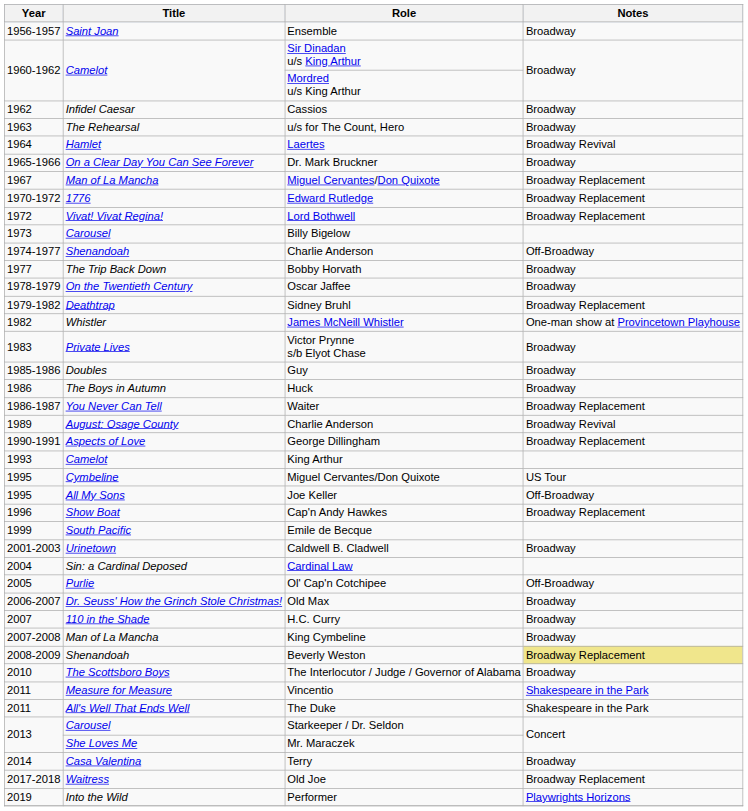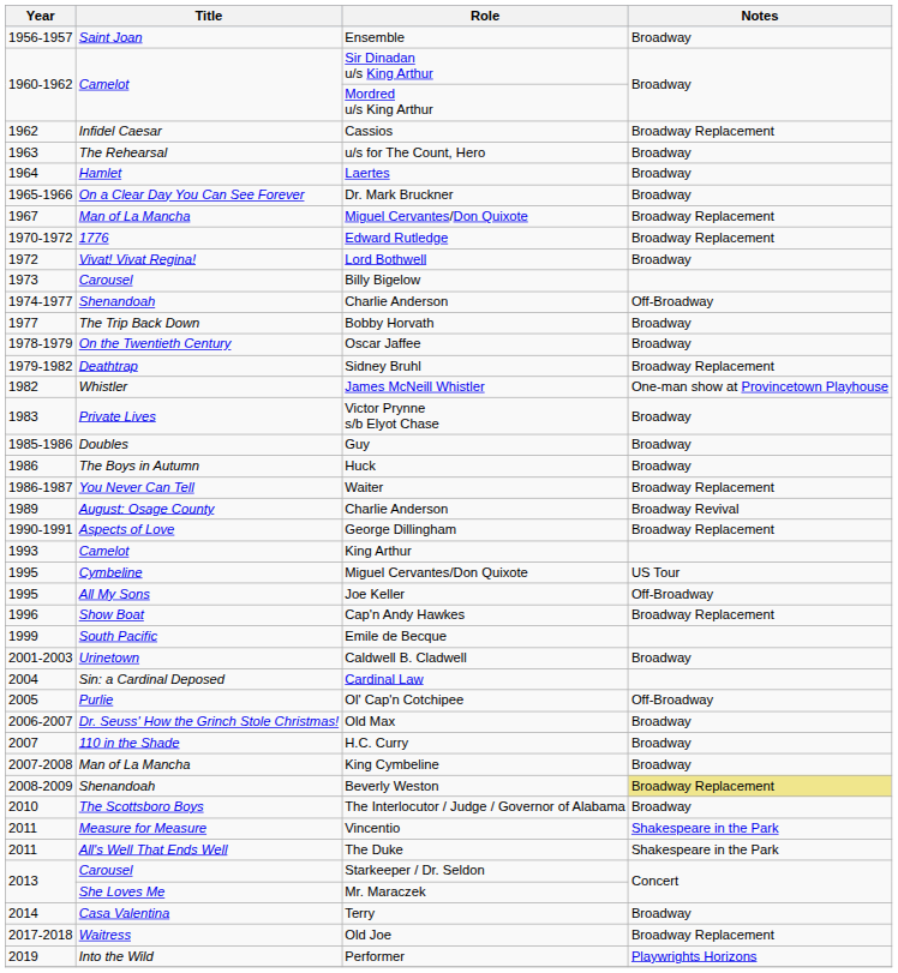 <table class="wikitable">
 <tr style="background:#b0c4de; text-align:center;">
 <th>Year</th>
 <th>Title</th>
 <th>Role</th>
 <th>Notes</th>
 </tr>
 <tr>
 <td>1956-1957</td>
 <td><em><a href='#'>Saint Joan</a></em></td>
 <td>Ensemble</td>
 <td>Broadway</td>
 </tr>
 <tr>
 <td rowspan=2>1960-1962</td>
 <td rowspan=2><em><a href='#'>Camelot</a></em></td>
 <td><a href='#'>Sir Dinadan</a><br>u/s <a href='#'>King Arthur</a></td>
 <td rowspan=2>Broadway</td>
 </tr>
 <tr>
 <td><a href='#'>Mordred</a><br>u/s King Arthur</td>
 </tr>
 <tr>
 <td>1962</td>
 <td><em>Infidel Caesar</em></td>
 <td>Cassios</td>
-<td>Broadway</td>
+<td>Broadway Replacement</td>
 </tr>
 <tr>
 <td>1963</td>
 <td><em>The Rehearsal</em></td>
 <td>u/s for The Count, Hero</td>
 <td>Broadway</td>
 </tr>
 <tr>
 <td>1964</td>
 <td><em><a href='#'>Hamlet</a></em></td>
 <td><a href='#'>Laertes</a></td>
-<td>Broadway Revival</td>
+<td>Broadway</td>
 </tr>
 <tr>
 <td>1965-1966</td>
 <td><em><a href='#'>On a Clear Day You Can See Forever</a></em></td>
 <td>Dr. Mark Bruckner</td>
 <td>Broadway</td>
 </tr>
 <tr>
 <td>1967</td>
 <td><em><a href='#'>Man of La Mancha</a></em></td>
 <td><a href='#'>Miguel Cervantes</a>/<a href='#'>Don Quixote</a></td>
 <td>Broadway Replacement</td>
 </tr>
 <tr>
 <td>1970-1972</td>
 <td><em><a href='#'>1776</a></em></td>
 <td><a href='#'>Edward Rutledge</a></td>
 <td>Broadway Replacement</td>
 </tr>
 <tr>
 <td>1972</td>
 <td><em><a href='#'>Vivat! Vivat Regina!</a></em></td>
 <td><a href='#'>Lord Bothwell</a></td>
-<td>Broadway Replacement</td>
+<td>Broadway</td>
 </tr>
 <tr>
 <td>1973</td>
 <td><a href='#'><em>Carousel</em></a></td>
 <td>Billy Bigelow</td>
 <td></td>
 </tr>
 <tr>
 <td>1974-1977</td>
 <td><em><a href='#'>Shenandoah</a></em></td>
 <td>Charlie Anderson</td>
 <td>Off-Broadway</td>
 </tr>
 <tr>
 <td>1977</td>
 <td><em>The Trip Back Down</em></td>
 <td>Bobby Horvath</td>
 <td>Broadway</td>
 </tr>
 <tr>
 <td>1978-1979</td>
 <td><em><a href='#'>On the Twentieth Century</a></em></td>
 <td>Oscar Jaffee</td>
 <td>Broadway</td>
 </tr>
 <tr>
 <td>1979-1982</td>
 <td><em><a href='#'>Deathtrap</a></em></td>
 <td>Sidney Bruhl</td>
 <td>Broadway Replacement</td>
 </tr>
 <tr>
 <td>1982</td>
 <td><em>Whistler</em></td>
 <td><a href='#'>James McNeill Whistler</a></td>
 <td>One-man show at <a href='#'>Provincetown Playhouse</a></td>
 </tr>
 <tr>
 <td>1983</td>
 <td><em><a href='#'>Private Lives</a></em></td>
 <td>Victor Prynne<br>s/b Elyot Chase</td>
 <td>Broadway</td>
 </tr>
 <tr>
 <td>1985-1986</td>
 <td><em>Doubles</em></td>
 <td>Guy</td>
 <td>Broadway</td>
 </tr>
 <tr>
 <td>1986</td>
 <td><em>The Boys in Autumn</em></td>
 <td>Huck</td>
 <td>Broadway</td>
 </tr>
 <tr>
 <td>1986-1987</td>
 <td><em><a href='#'>You Never Can Tell</a></em></td>
 <td>Waiter</td>
 <td>Broadway Replacement</td>
 </tr>
 <tr>
 <td>1989</td>
 <td><em><a href='#'>August: Osage County</a></em></td>
 <td>Charlie Anderson</td>
 <td>Broadway Revival</td>
 </tr>
 <tr>
 <td>1990-1991</td>
 <td><em><a href='#'>Aspects of Love</a></em></td>
 <td>George Dillingham</td>
 <td>Broadway Replacement</td>
 </tr>
 <tr>
 <td>1993</td>
 <td><a href='#'><em>Camelot</em></a></td>
 <td>King Arthur</td>
 <td></td>
 </tr>
 <tr>
 <td>1995</td>
 <td><em><a href='#'>Cymbeline</a></em></td>
 <td>Miguel Cervantes/Don Quixote</td>
 <td>US Tour</td>
 </tr>
 <tr>
 <td>1995</td>
 <td><em><a href='#'>All My Sons</a></em></td>
 <td>Joe Keller</td>
 <td>Off-Broadway</td>
 </tr>
 <tr>
 <td>1996</td>
 <td><em><a href='#'>Show Boat</a></em></td>
 <td>Cap'n Andy Hawkes</td>
 <td>Broadway Replacement</td>
 </tr>
 <tr>
 <td>1999</td>
 <td><a href='#'><em>South Pacific</em></a></td>
 <td>Emile de Becque</td>
 <td></td>
 </tr>
 <tr>
 <td>2001-2003</td>
 <td><em><a href='#'>Urinetown</a></em></td>
 <td>Caldwell B. Cladwell</td>
 <td>Broadway</td>
 </tr>
 <tr>
 <td>2004</td>
 <td><em>Sin: a Cardinal Deposed</em></td>
 <td><a href='#'>Cardinal Law</a></td>
 <td></td>
 </tr>
 <tr>
 <td>2005</td>
 <td><em><a href='#'>Purlie</a></em></td>
 <td>Ol' Cap'n Cotchipee</td>
 <td>Off-Broadway</td>
 </tr>
 <tr>
 <td>2006-2007</td>
 <td><em><a href='#'>Dr. Seuss' How the Grinch Stole Christmas!</a></em></td>
 <td>Old Max</td>
 <td>Broadway</td>
 </tr>
 <tr>
 <td>2007</td>
 <td><em><a href='#'>110 in the Shade</a></em></td>
 <td>H.C. Curry</td>
 <td>Broadway</td>
 </tr>
 <tr>
 <td>2007-2008</td>
 <td><em>Man of La Mancha</em></td>
 <td>King Cymbeline</td>
 <td>Broadway</td>
 </tr>
 <tr>
 <td>2008-2009</td>
 <td><em>Shenandoah</em></td>
 <td>Beverly Weston</td>
 <td style="background: khaki;">Broadway Replacement</td>
 </tr>
 <tr>
 <td>2010</td>
 <td><em><a href='#'>The Scottsboro Boys</a></em></td>
 <td>The Interlocutor / Judge / Governor of Alabama</td>
 <td>Broadway</td>
 </tr>
 <tr>
 <td>2011</td>
 <td><em><a href='#'>Measure for Measure</a></em></td>
 <td>Vincentio</td>
 <td><a href='#'>Shakespeare in the Park</a></td>
 </tr>
 <tr>
 <td>2011</td>
 <td><em><a href='#'>All's Well That Ends Well</a></em></td>
 <td>The Duke</td>
 <td>Shakespeare in the Park</td>
 </tr>
 <tr>
 <td rowspan=2>2013</td>
 <td><a href='#'><em>Carousel</em></a></td>
 <td>Starkeeper / Dr. Seldon</td>
 <td rowspan=2>Concert</td>
 </tr>
 <tr>
 <td><em><a href='#'>She Loves Me</a></em></td>
 <td>Mr. Maraczek</td>
 </tr>
 <tr>
 <td>2014</td>
 <td><em><a href='#'>Casa Valentina</a></em></td>
 <td>Terry</td>
 <td>Broadway</td>
 </tr>
 <tr>
 <td>2017-2018</td>
 <td><em><a href='#'>Waitress</a></em></td>
 <td>Old Joe</td>
 <td>Broadway Replacement</td>
 </tr>
 <tr>
 <td>2019</td>
 <td><em>Into the Wild</em></td>
 <td>Performer</td>
 <td><a href='#'>Playwrights Horizons</a></td>
 </tr>
 <tr>
 </tr>
 </table>
